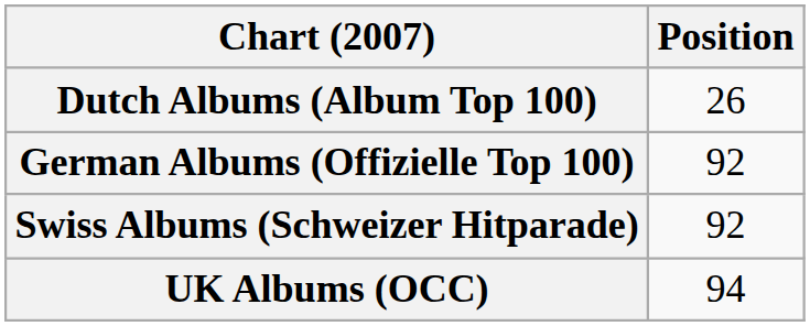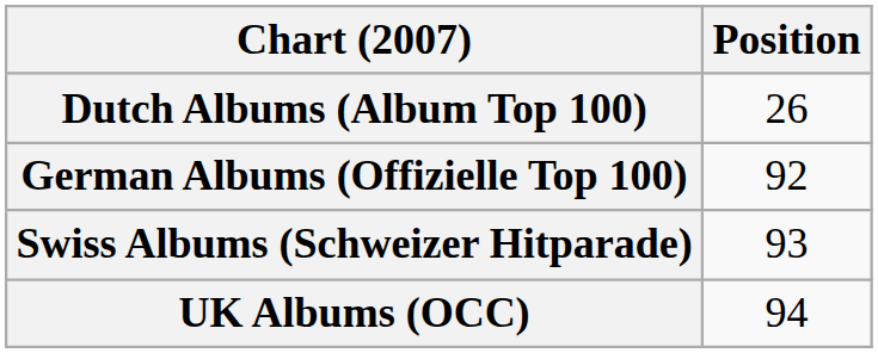 <table class="wikitable sortable plainrowheaders" style="text-align:center">
 <tr>
 <th scope="col">Chart (2007)</th>
 <th scope="col">Position</th>
 </tr>
 <tr>
 <th scope="row">Dutch Albums (Album Top 100)</th>
 <td>26</td>
 </tr>
 <tr>
 <th scope="row">German Albums (Offizielle Top 100)</th>
 <td>92</td>
 </tr>
 <tr>
 <th scope="row">Swiss Albums (Schweizer Hitparade)</th>
-<td>92</td>
+<td>93</td>
 </tr>
 <tr>
 <th scope="row">UK Albums (OCC)</th>
 <td>94</td>
 </tr>
 </table>
